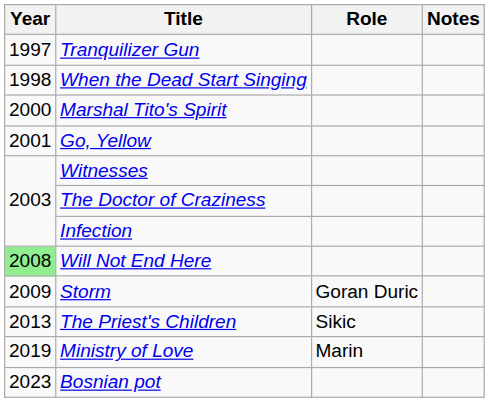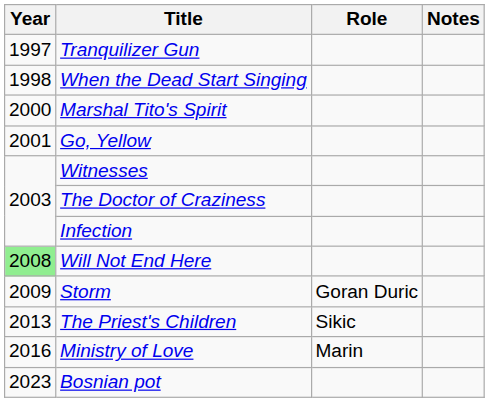 <table class="wikitable sortable">
 <tr>
 <th>Year</th>
 <th>Title</th>
 <th>Role</th>
 <th class="unsortable">Notes</th>
 </tr>
 <tr>
 <td>1997</td>
 <td><em><a href='#'>Tranquilizer Gun</a></em></td>
 <td></td>
 <td></td>
 </tr>
 <tr>
 <td>1998</td>
 <td><em><a href='#'>When the Dead Start Singing</a></em></td>
 <td></td>
 <td></td>
 </tr>
 <tr>
 <td>2000</td>
 <td><em><a href='#'>Marshal Tito's Spirit</a></em></td>
 <td></td>
 <td></td>
 </tr>
 <tr>
 <td>2001</td>
 <td><em><a href='#'>Go, Yellow </a></em></td>
 <td></td>
 <td></td>
 </tr>
 <tr>
 <td rowspan=3>2003</td>
 <td><em><a href='#'>Witnesses</a></em></td>
 <td></td>
 <td></td>
 </tr>
 <tr>
 <td><em><a href='#'>The Doctor of Craziness</a></em></td>
 <td></td>
 <td></td>
 </tr>
 <tr>
 <td><em><a href='#'>Infection</a></em></td>
 <td></td>
 <td></td>
 </tr>
 <tr>
 <td style="background: lightgreen;">2008</td>
 <td><em><a href='#'>Will Not End Here</a></em></td>
 <td></td>
 <td></td>
 </tr>
 <tr>
 <td>2009</td>
 <td><em><a href='#'>Storm</a></em></td>
 <td>Goran Duric</td>
 <td></td>
 </tr>
 <tr>
 <td>2013</td>
 <td><em><a href='#'>The Priest's Children</a></em></td>
 <td>Sikic</td>
 <td></td>
 </tr>
 <tr>
-<td>2019</td>
+<td>2016</td>
 <td><em><a href='#'>Ministry of Love</a></em></td>
 <td>Marin</td>
 <td></td>
 </tr>
 <tr>
 <td>2023</td>
 <td><em><a href='#'>Bosnian pot</a></em></td>
 <td></td>
 <td></td>
 </tr>
 </table>
